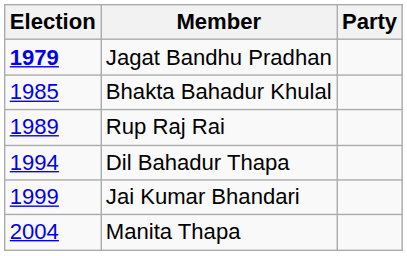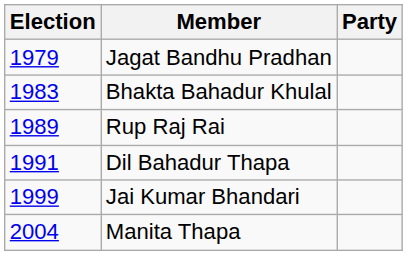 <table class="wikitable sortable">
 <tr>
 <th>Election</th>
 <th>Member</th>
 <th colspan=2>Party</th>
 </tr>
 <tr>
-<td><strong><a href='#'>1979</a></strong></td>
+<td><a href='#'>1979</a></td>
 <td>Jagat Bandhu Pradhan</td>
 <td></td>
 </tr>
 <tr>
-<td><a href='#'>1985</a></td>
+<td><a href='#'>1983</a></td>
 <td>Bhakta Bahadur Khulal</td>
 <td></td>
 </tr>
 <tr>
 <td><a href='#'>1989</a></td>
 <td>Rup Raj Rai</td>
 </tr>
 <tr>
-<td><a href='#'>1994</a></td>
+<td><a href='#'>1991</a></td>
 <td>Dil Bahadur Thapa</td>
 <td></td>
 </tr>
 <tr>
 <td><a href='#'>1999</a></td>
 <td>Jai Kumar Bhandari</td>
 <td></td>
 </tr>
 <tr>
 <td><a href='#'>2004</a></td>
 <td>Manita Thapa</td>
 <td></td>
 </tr>
 </table>
